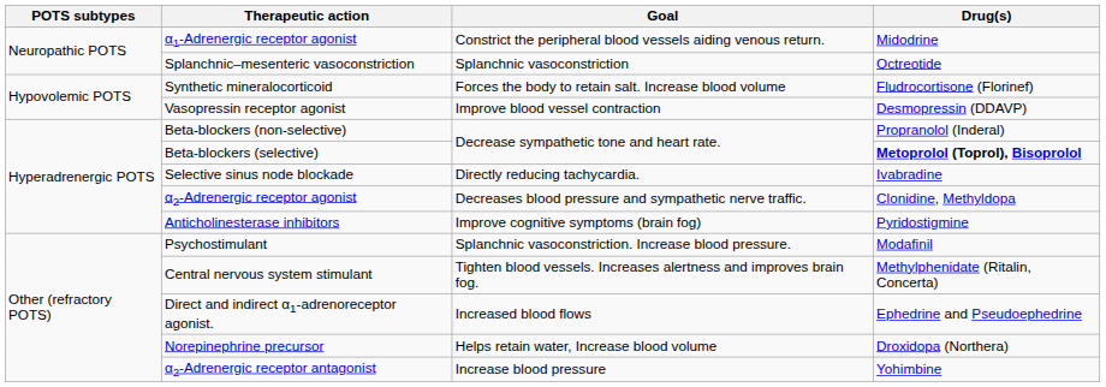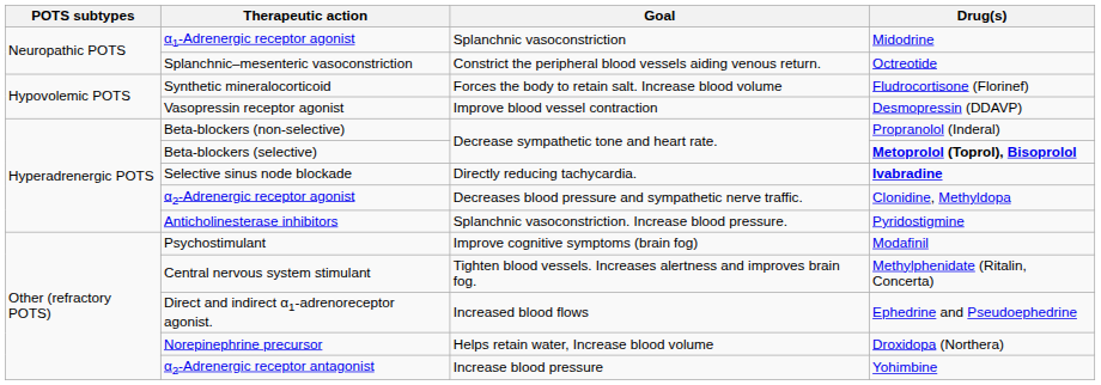 <table class="wikitable">
 <tr>
 <th>POTS subtypes</th>
 <th>Therapeutic action</th>
 <th>Goal</th>
 <th>Drug(s)</th>
 </tr>
 <tr>
 <td rowspan="2">Neuropathic POTS</td>
 <td><a href='#'>α<sub>1</sub>-Adrenergic receptor agonist</a></td>
-<td>Constrict the peripheral blood vessels aiding venous return.</td>
+<td>Splanchnic vasoconstriction</td>
 <td><a href='#'>Midodrine</a></td>
 </tr>
 <tr>
 <td>Splanchnic–mesenteric vasoconstriction</td>
-<td>Splanchnic vasoconstriction</td>
+<td>Constrict the peripheral blood vessels aiding venous return.</td>
 <td><a href='#'>Octreotide</a></td>
 </tr>
 <tr>
 <td rowspan="2">Hypovolemic POTS</td>
 <td>Synthetic mineralocorticoid</td>
 <td>Forces the body to retain salt. Increase blood volume</td>
 <td><a href='#'>Fludrocortisone</a> (Florinef)</td>
 </tr>
 <tr>
 <td>Vasopressin receptor agonist</td>
 <td>Improve blood vessel contraction</td>
 <td><a href='#'>Desmopressin</a> (DDAVP) </td>
 </tr>
 <tr>
 <td rowspan="5">Hyperadrenergic POTS</td>
 <td>Beta-blockers (non-selective)</td>
 <td rowspan="2">Decrease sympathetic tone and heart rate.</td>
 <td><a href='#'>Propranolol</a> (Inderal)</td>
 </tr>
 <tr>
 <td>Beta-blockers (selective)</td>
 <td><strong><a href='#'>Metoprolol</a> (Toprol), <a href='#'>Bisoprolol</a></strong></td>
 </tr>
 <tr>
 <td>Selective sinus node blockade</td>
 <td>Directly reducing tachycardia.</td>
-<td><a href='#'>Ivabradine</a></td>
+<td><strong><a href='#'>Ivabradine</a></strong></td>
 </tr>
 <tr>
 <td><a href='#'>α<sub>2</sub>-Adrenergic receptor agonist</a></td>
 <td>Decreases blood pressure and sympathetic nerve traffic.</td>
 <td><a href='#'>Clonidine</a>, <a href='#'>Methyldopa</a></td>
 </tr>
 <tr>
 <td><a href='#'>Anticholinesterase inhibitors</a></td>
-<td>Improve cognitive symptoms (brain fog)</td>
+<td>Splanchnic vasoconstriction. Increase blood pressure.</td>
 <td><a href='#'>Pyridostigmine</a></td>
 </tr>
 <tr>
 <td rowspan="5">Other (refractory POTS)</td>
 <td>Psychostimulant</td>
-<td>Splanchnic vasoconstriction. Increase blood pressure.</td>
+<td>Improve cognitive symptoms (brain fog)</td>
 <td><a href='#'>Modafinil</a></td>
 </tr>
 <tr>
 <td>Central nervous system stimulant</td>
 <td>Tighten blood vessels. Increases alertness and improves brain fog.</td>
 <td><a href='#'>Methylphenidate</a> (Ritalin, Concerta)</td>
 </tr>
 <tr>
 <td>Direct and indirect α<sub>1</sub>-adrenoreceptor agonist.</td>
 <td>Increased blood flows</td>
 <td><a href='#'>Ephedrine</a> and <a href='#'>Pseudoephedrine</a></td>
 </tr>
 <tr>
 <td><a href='#'>Norepinephrine precursor</a></td>
 <td>Helps retain water, Increase blood volume</td>
 <td><a href='#'>Droxidopa</a> (Northera)</td>
 </tr>
 <tr>
 <td><a href='#'>α<sub>2</sub>-Adrenergic receptor antagonist</a></td>
 <td>Increase blood pressure</td>
 <td><a href='#'>Yohimbine</a></td>
 </tr>
 </table>
